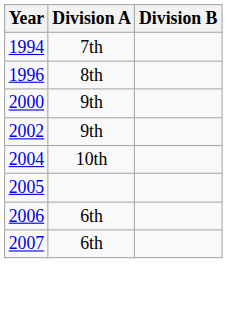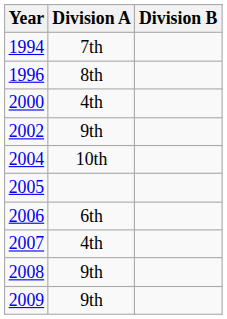 <table class="wikitable" style="text-align:center">
 <tr>
 <th>Year</th>
 <th>Division A</th>
 <th>Division B</th>
 </tr>
 <tr>
 <td><a href='#'>1994</a></td>
 <td>7th</td>
 <td></td>
 </tr>
 <tr>
 <td><a href='#'>1996</a></td>
 <td>8th</td>
 <td></td>
 </tr>
 <tr>
 <td><a href='#'>2000</a></td>
-<td>9th</td>
+<td>4th</td>
 <td></td>
 </tr>
 <tr>
 <td><a href='#'>2002</a></td>
 <td>9th</td>
 <td></td>
 </tr>
 <tr>
 <td><a href='#'>2004</a></td>
 <td>10th</td>
 <td></td>
 </tr>
 <tr>
 <td><a href='#'>2005</a></td>
 <td></td>
 <td></td>
 </tr>
 <tr>
 <td><a href='#'>2006</a></td>
 <td>6th</td>
 <td></td>
 </tr>
 <tr>
 <td><a href='#'>2007</a></td>
-<td>6th</td>
+<td>4th</td>
+<td></td>
+</tr>
+<tr>
+<td><a href='#'>2008</a></td>
+<td>9th</td>
+<td></td>
+</tr>
+<tr>
+<td><a href='#'>2009</a></td>
+<td>9th</td>
 <td></td>
 </tr>
 </table>
